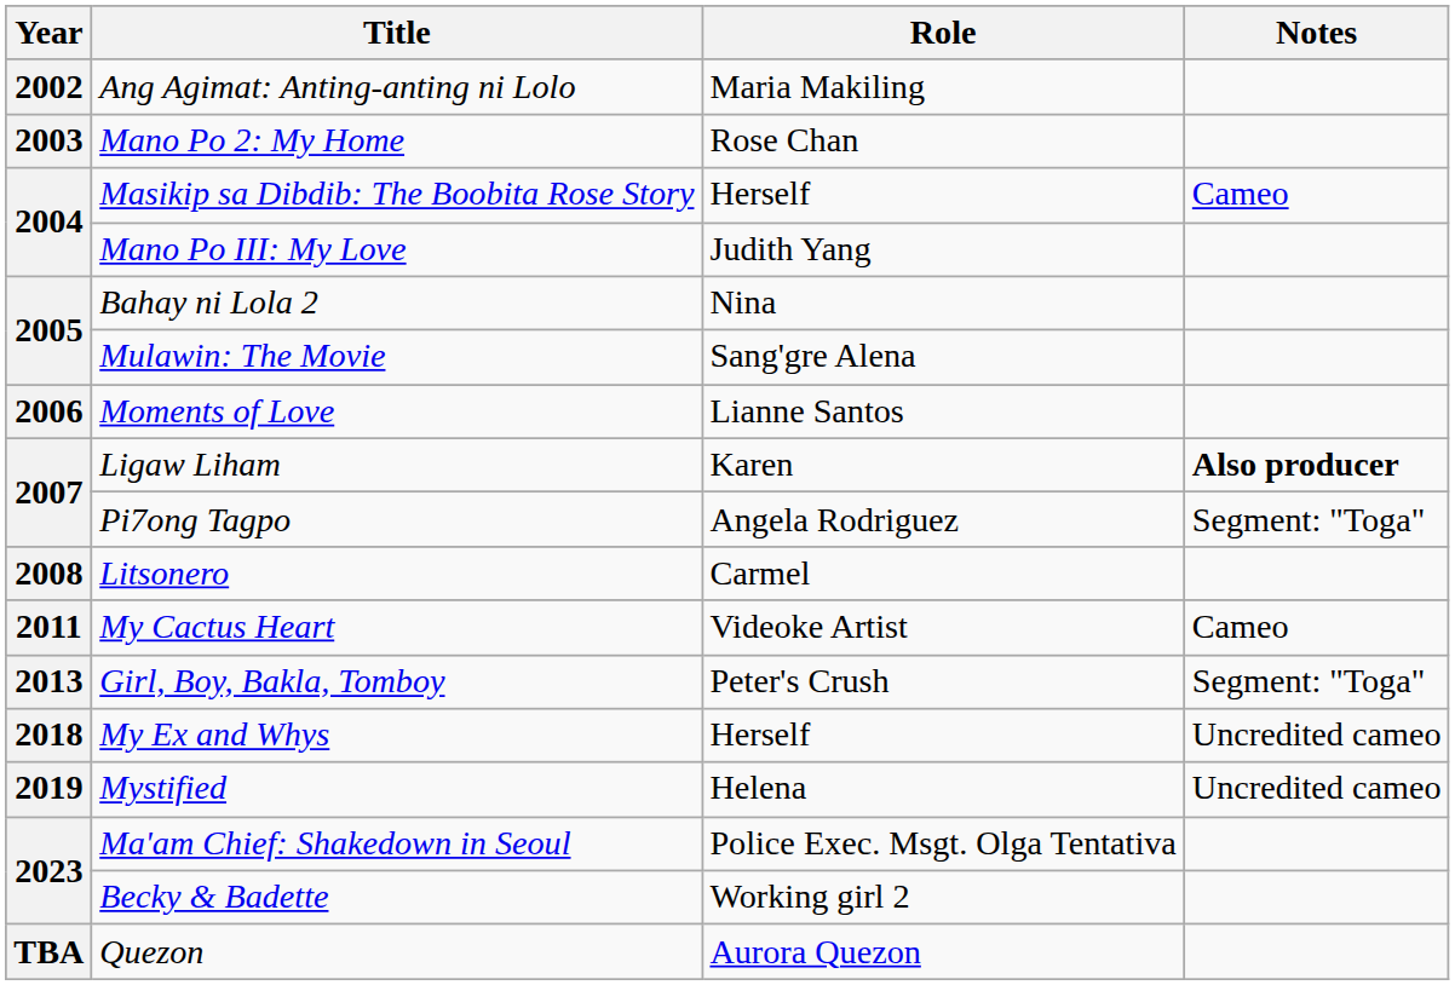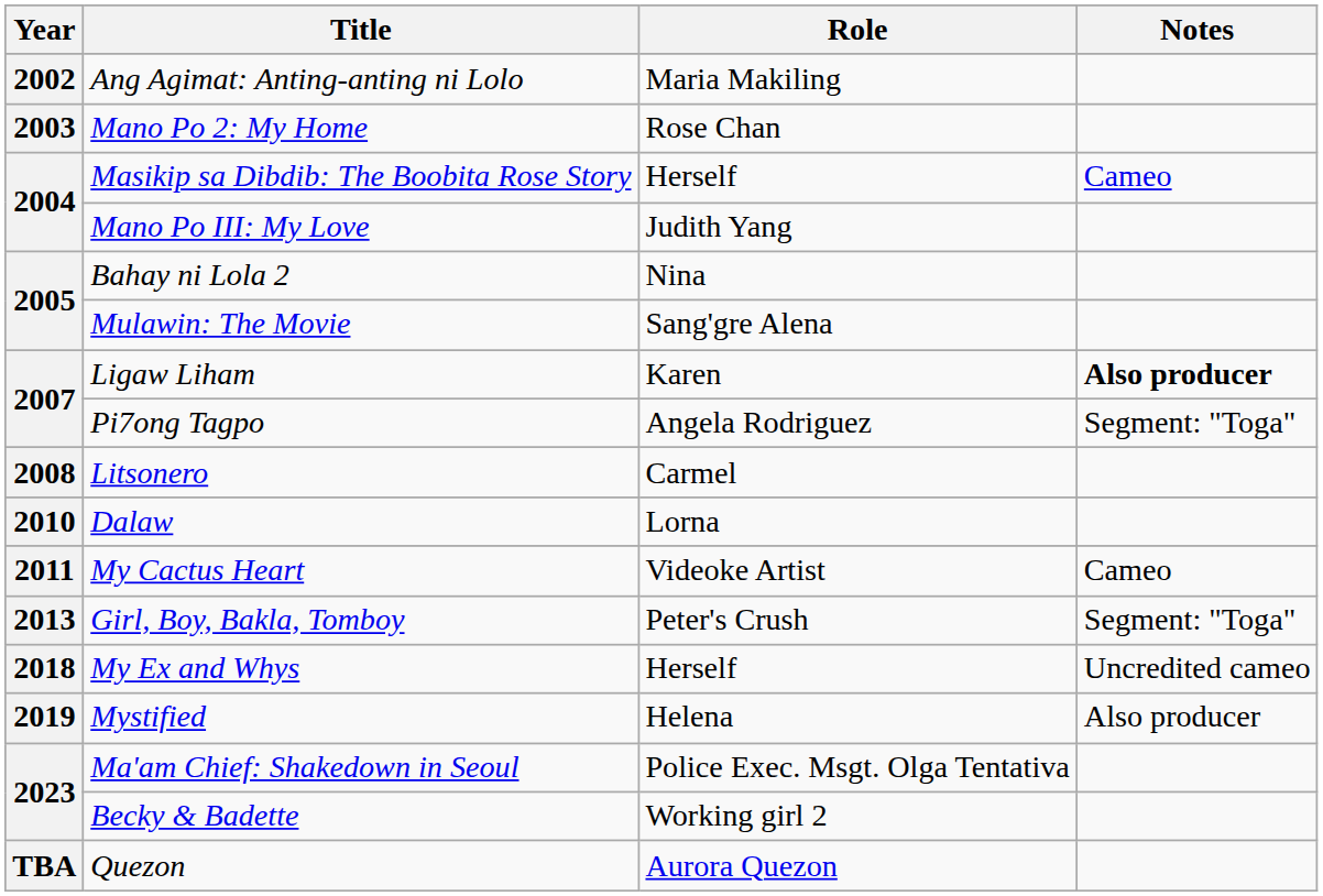 <table class="wikitable sortable plainrowheaders">
 <tr>
 <th scope="col">Year</th>
 <th scope="col">Title</th>
 <th scope="col">Role</th>
 <th scope="col">Notes</th>
 </tr>
 <tr>
 <th scope="row" style="text-align:center;">2002</th>
 <td><em>Ang Agimat: Anting-anting ni Lolo</em></td>
 <td>Maria Makiling</td>
 <td></td>
 </tr>
 <tr>
 <th scope="row" style="text-align:center;">2003</th>
 <td><em><a href='#'>Mano Po 2: My Home</a></em></td>
 <td>Rose Chan</td>
 <td></td>
 </tr>
 <tr>
 <th rowspan="2" scope="row" style="text-align:center;">2004</th>
 <td><em><a href='#'>Masikip sa Dibdib: The Boobita Rose Story</a></em></td>
 <td>Herself</td>
 <td><a href='#'>Cameo</a></td>
 </tr>
 <tr>
 <td><em><a href='#'>Mano Po III: My Love</a></em></td>
 <td>Judith Yang</td>
 <td></td>
 </tr>
 <tr>
 <th rowspan="2" scope="row" style="text-align:center;">2005</th>
 <td><em>Bahay ni Lola 2</em></td>
 <td>Nina</td>
 <td></td>
 </tr>
 <tr>
 <td><em><a href='#'>Mulawin: The Movie</a></em></td>
 <td>Sang'gre Alena</td>
 <td></td>
 </tr>
 <tr>
-<th scope="row" style="text-align:center;">2006</th>
-<td><em><a href='#'>Moments of Love</a></em></td>
-<td>Lianne Santos</td>
-<td></td>
-</tr>
-<tr>
 <th rowspan="2" scope="row" style="text-align:center;">2007</th>
 <td><em>Ligaw Liham</em></td>
 <td>Karen</td>
 <td><strong>Also producer</strong></td>
 </tr>
 <tr>
 <td><em>Pi7ong Tagpo</em></td>
 <td>Angela Rodriguez</td>
 <td>Segment: "Toga"</td>
 </tr>
 <tr>
 <th scope="row" style="text-align:center;">2008</th>
 <td><em><a href='#'>Litsonero</a></em></td>
 <td>Carmel</td>
+<td></td>
+</tr>
+<tr>
+<th scope="row" style="text-align:center;">2010</th>
+<td><em><a href='#'>Dalaw</a></em></td>
+<td>Lorna</td>
 <td></td>
 </tr>
 <tr>
 <th scope="row" style="text-align:center;">2011</th>
 <td><em><a href='#'>My Cactus Heart</a></em></td>
 <td>Videoke Artist</td>
 <td>Cameo</td>
 </tr>
 <tr>
 <th scope="row" style="text-align:center;">2013</th>
 <td><em><a href='#'>Girl, Boy, Bakla, Tomboy</a></em></td>
 <td>Peter's Crush</td>
 <td>Segment: "Toga"</td>
 </tr>
 <tr>
 <th scope="row" style="text-align:center;">2018</th>
 <td><em><a href='#'>My Ex and Whys</a></em></td>
 <td>Herself</td>
 <td>Uncredited cameo</td>
 </tr>
 <tr>
 <th scope="row" style="text-align:center;">2019</th>
 <td><em><a href='#'>Mystified</a></em></td>
 <td>Helena</td>
-<td>Uncredited cameo</td>
+<td>Also producer</td>
 </tr>
 <tr>
 <th rowspan="2" scope="row" style="text-align:center;">2023</th>
 <td><em><a href='#'>Ma'am Chief: Shakedown in Seoul</a></em></td>
 <td>Police Exec. Msgt. Olga Tentativa</td>
 <td></td>
 </tr>
 <tr>
 <td><em><a href='#'>Becky & Badette</a></em></td>
 <td>Working girl 2</td>
 <td></td>
 </tr>
 <tr>
 <th rowspan="2" scope="row" style="text-align:center;">TBA</th>
 <td><em>Quezon</em></td>
 <td><a href='#'>Aurora Quezon</a></td>
 <td></td>
 </tr>
 </table>
